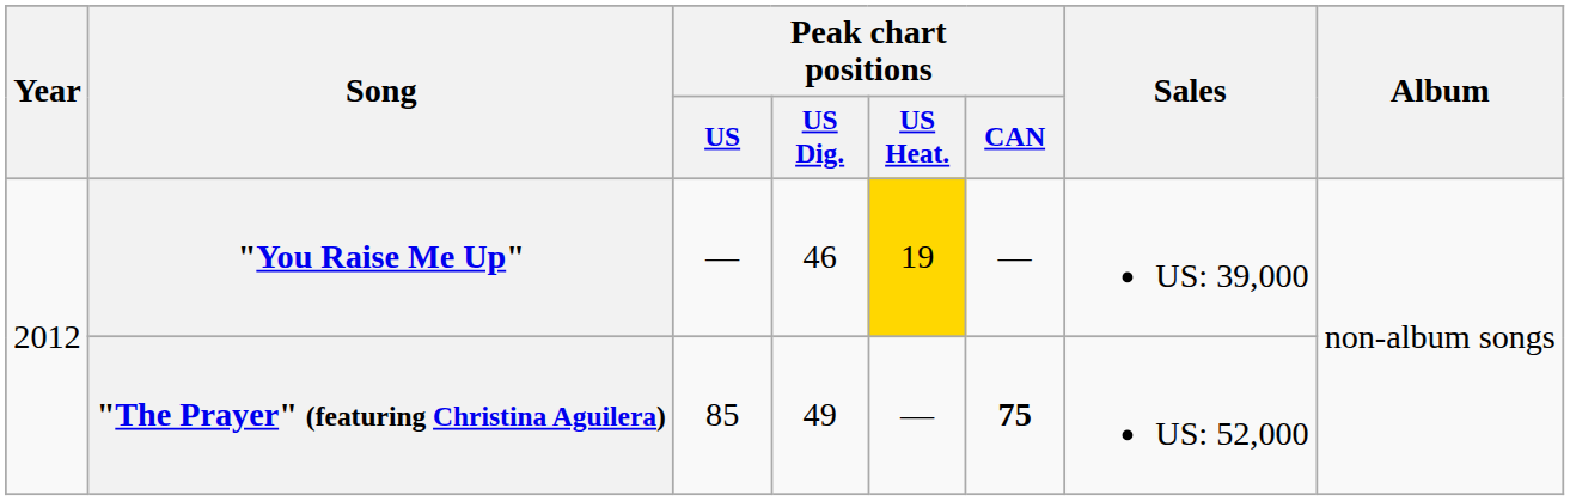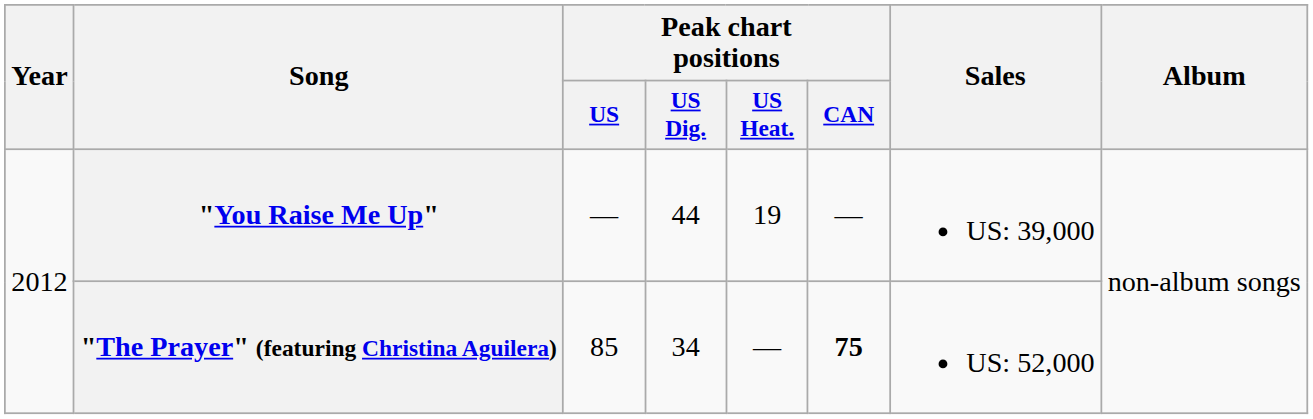 <table class="wikitable plainrowheaders" style="text-align:center;">
 <tr>
 <th rowspan="2">Year</th>
 <th rowspan="2">Song</th>
 <th colspan="4">Peak chart<br>positions</th>
 <th rowspan="2">Sales</th>
 <th rowspan="2">Album</th>
 </tr>
 <tr style="font-size:smaller;">
 <th style="width:40px;"><a href='#'>US</a><br></th>
 <th style="width:40px;"><a href='#'>US<br>Dig.</a><br></th>
 <th style="width:40px;"><a href='#'>US<br>Heat.</a><br></th>
 <th style="width:40px;"><a href='#'>CAN</a><br></th>
 </tr>
 <tr>
 <td rowspan="2">2012</td>
 <th scope="row">"<a href='#'>You Raise Me Up</a>"</th>
 <td>—</td>
-<td>46</td>
-<td style="background: gold;">19</td>
+<td>44</td>
+<td>19</td>
 <td>—</td>
 <td><br><ul><li>US: 39,000</li></ul></td>
 <td rowspan=2>non-album songs</td>
 </tr>
 <tr>
 <th scope="row">"<a href='#'>The Prayer</a>" <small>(featuring <a href='#'>Christina Aguilera</a>)</small></th>
 <td>85</td>
-<td>49</td>
+<td>34</td>
 <td>—</td>
 <td><strong>75</strong></td>
 <td><br><ul><li>US: 52,000</li></ul></td>
 </tr>
 </table>
